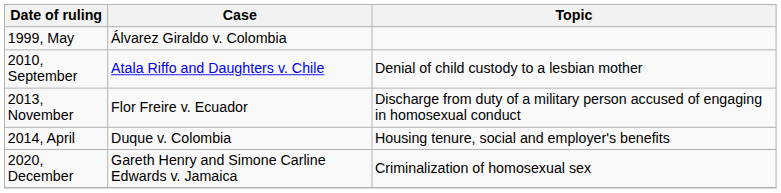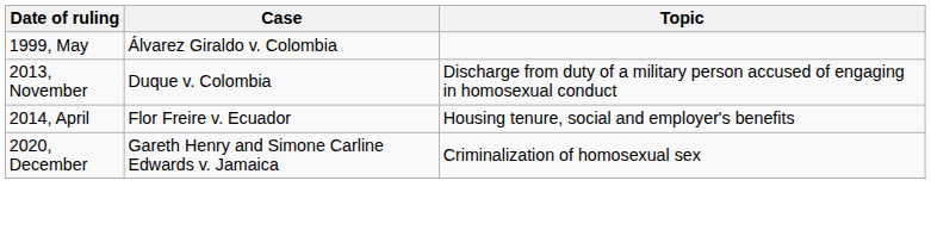 <table class="wikitable sortable">
 <tr>
 <th>Date of ruling</th>
 <th>Case</th>
 <th>Topic</th>
 </tr>
 <tr>
 <td>1999, May</td>
 <td>Álvarez Giraldo v. Colombia</td>
 <td></td>
 </tr>
 <tr>
-<td>2010, September</td>
-<td><a href='#'>Atala Riffo and Daughters v. Chile</a></td>
-<td>Denial of child custody to a lesbian mother</td>
-</tr>
-<tr>
 <td>2013, November</td>
-<td>Flor Freire v. Ecuador</td>
+<td>Duque v. Colombia</td>
 <td>Discharge from duty of a military person accused of engaging in homosexual conduct</td>
 </tr>
 <tr>
 <td>2014, April</td>
-<td>Duque v. Colombia</td>
+<td>Flor Freire v. Ecuador</td>
 <td>Housing tenure, social and employer's benefits</td>
 </tr>
 <tr>
 <td>2020, December</td>
 <td>Gareth Henry and Simone Carline Edwards v. Jamaica</td>
 <td>Criminalization of homosexual sex</td>
 </tr>
 <tr>
 </tr>
 </table>
